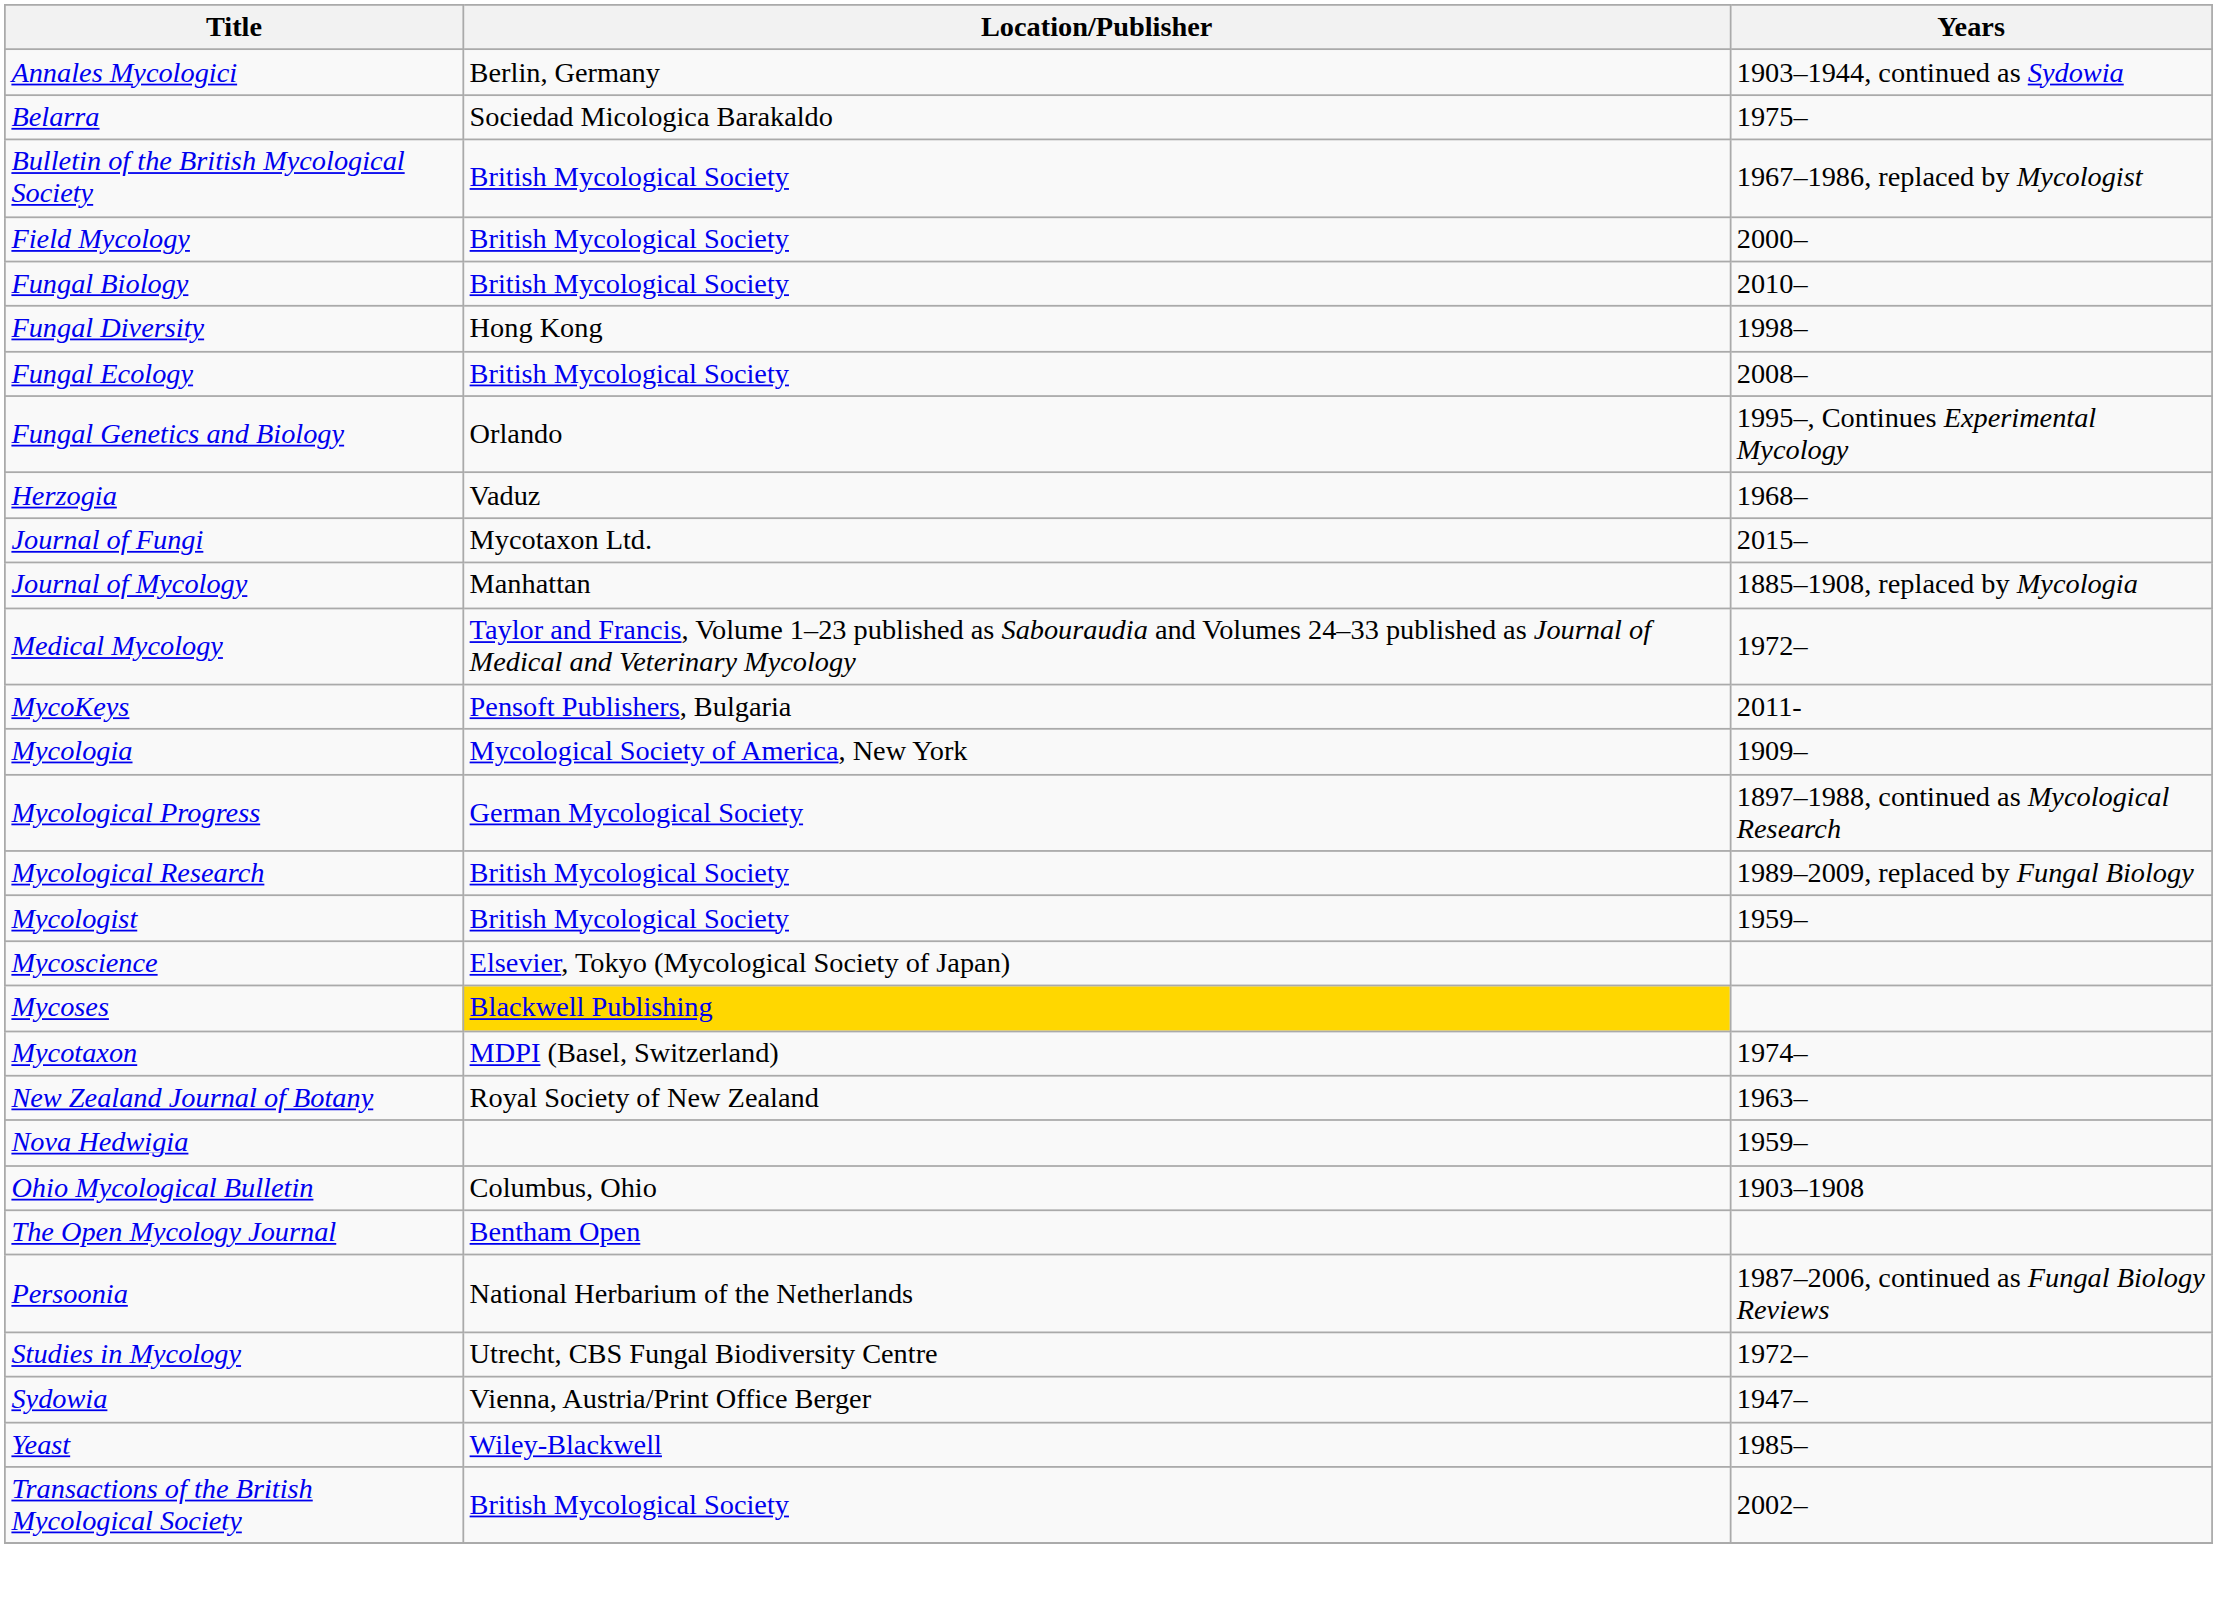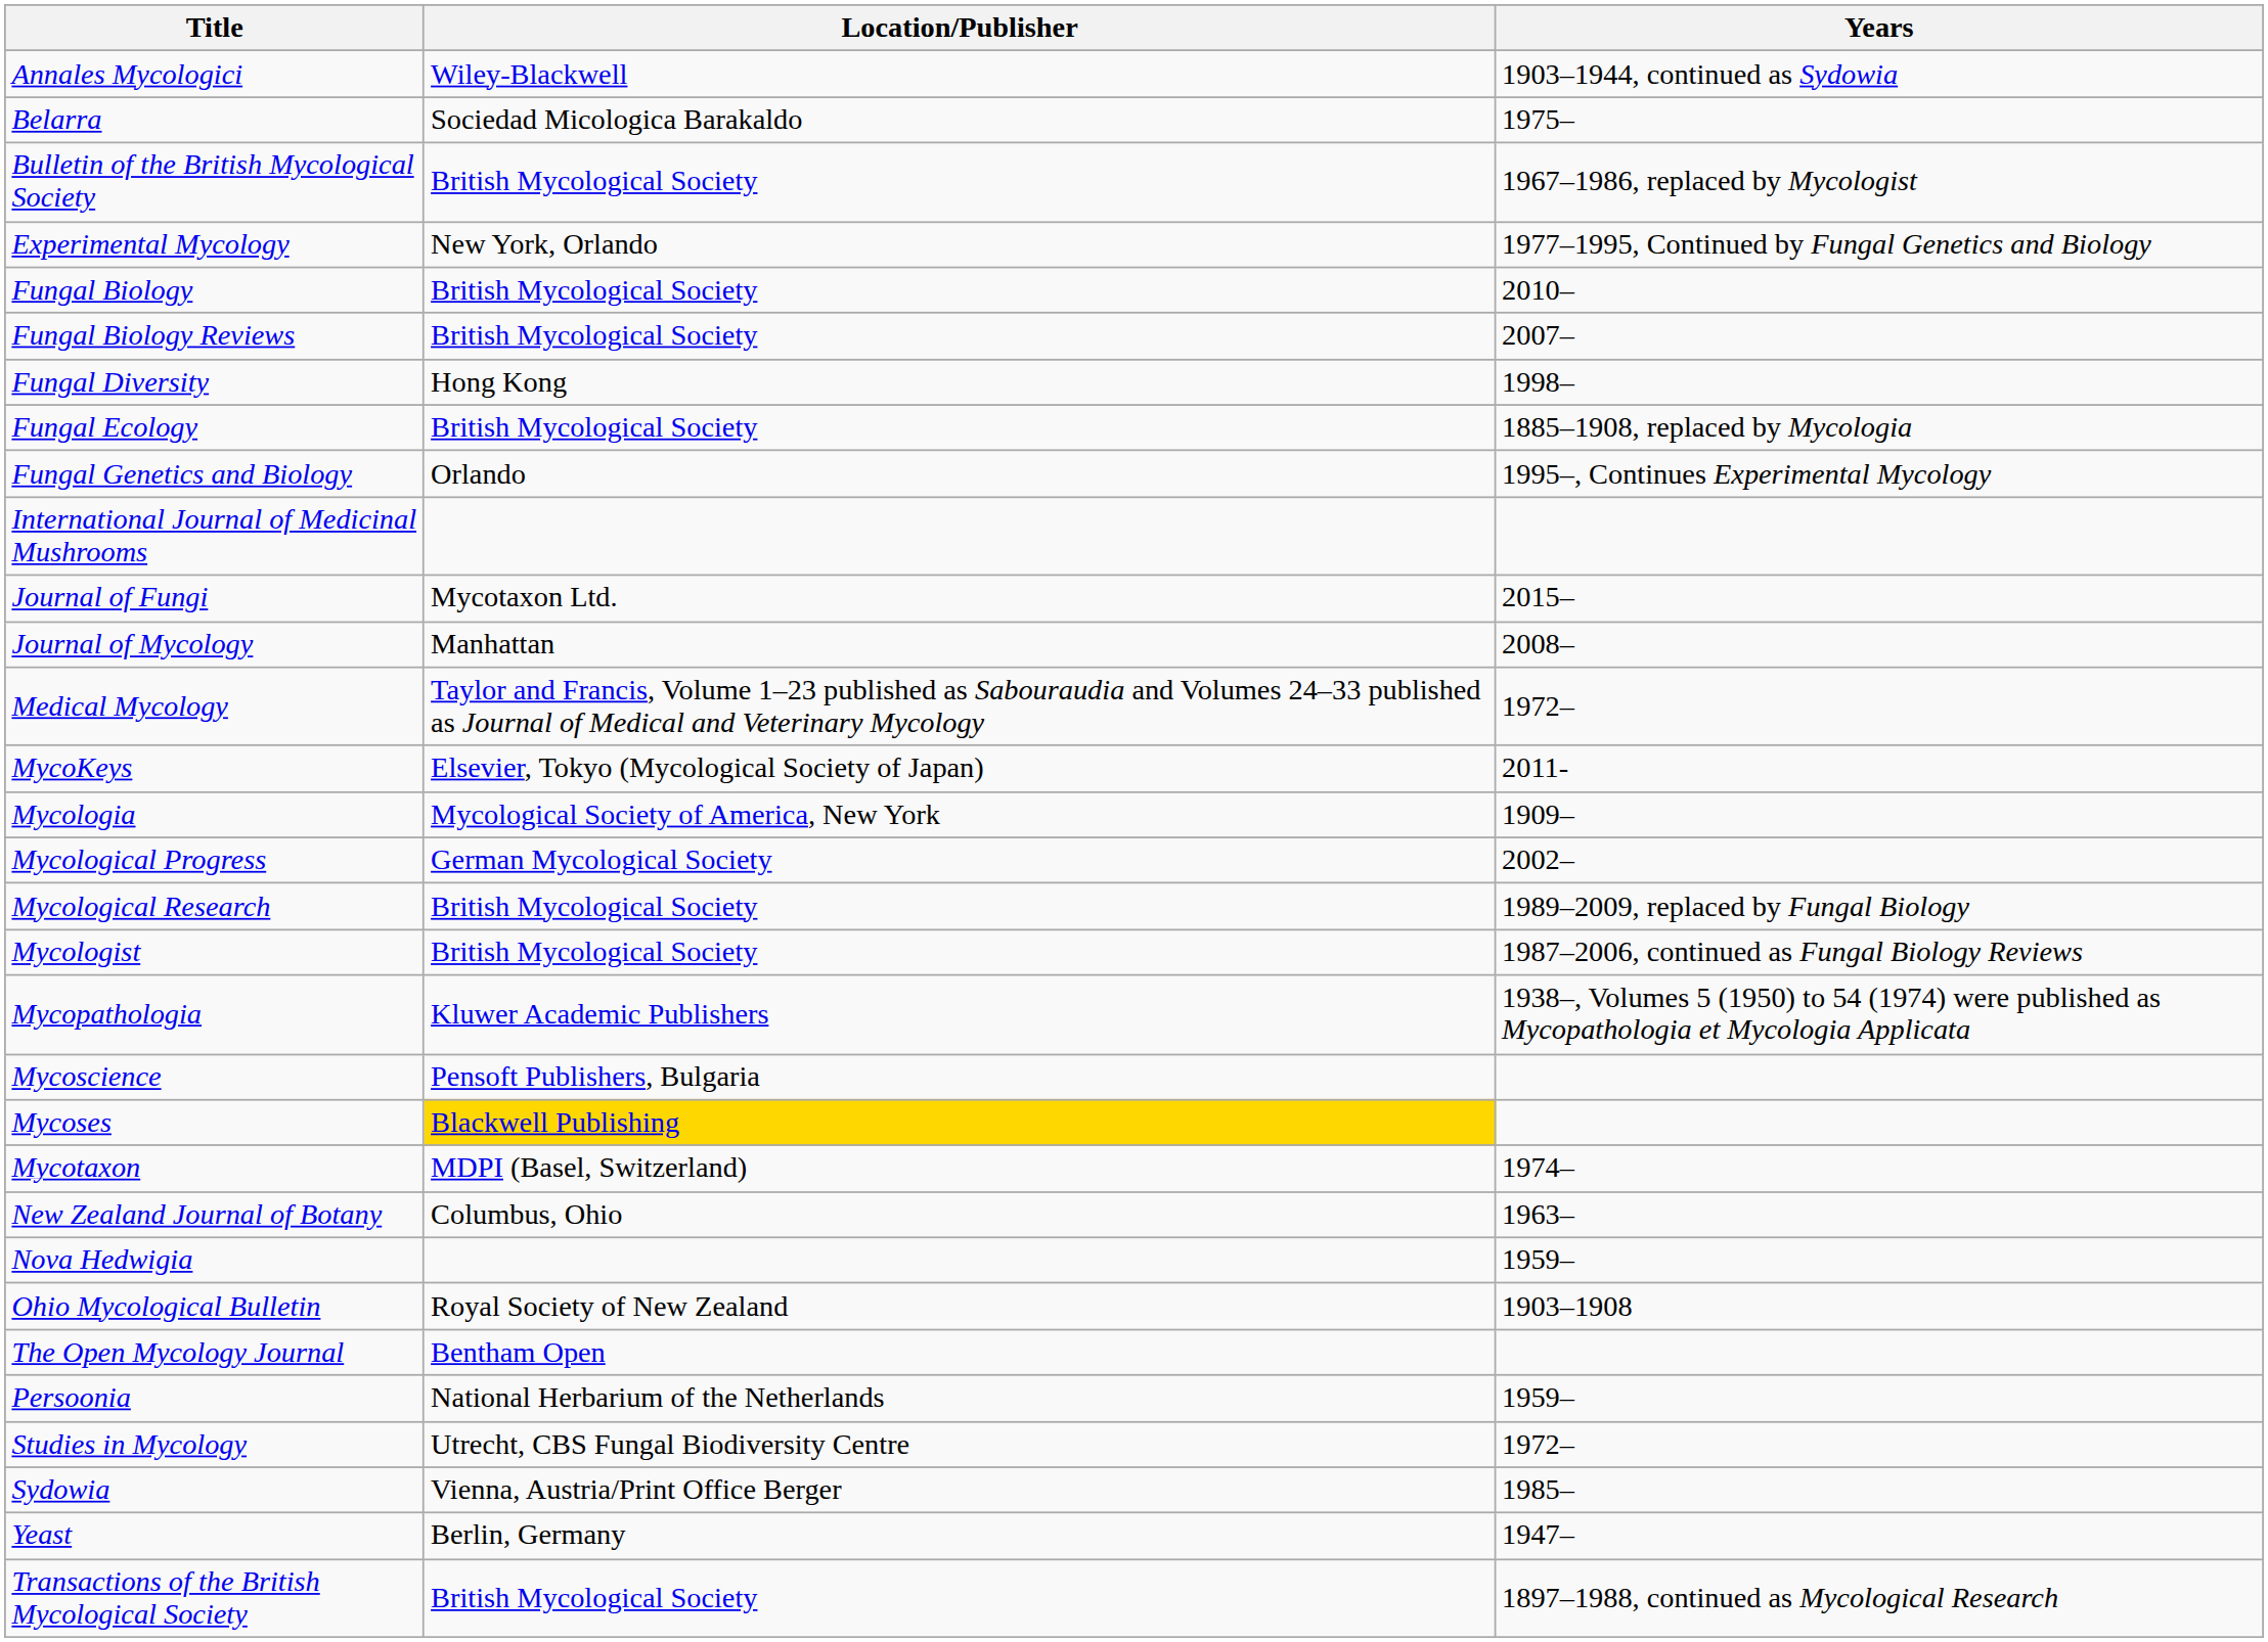 <table class="wikitable sortable">
 <tr>
 <th>Title</th>
 <th>Location/Publisher</th>
 <th>Years</th>
 </tr>
 <tr>
 <td><em><a href='#'>Annales Mycologici</a></em></td>
-<td>Berlin, Germany</td>
+<td><a href='#'>Wiley-Blackwell</a></td>
 <td>1903–1944, continued as <em><a href='#'>Sydowia</a></em></td>
 </tr>
 <tr>
 <td><em><a href='#'>Belarra</a></em></td>
 <td>Sociedad Micologica Barakaldo</td>
 <td>1975–</td>
 </tr>
 <tr>
 <td><em><a href='#'>Bulletin of the British Mycological Society</a></em></td>
 <td><a href='#'>British Mycological Society</a></td>
 <td>1967–1986, replaced by <em>Mycologist</em></td>
 </tr>
 <tr>
-<td><em><a href='#'>Field Mycology</a></em></td>
-<td><a href='#'>British Mycological Society</a></td>
-<td>2000–</td>
+<td><em><a href='#'>Experimental Mycology</a></em></td>
+<td>New York, Orlando</td>
+<td>1977–1995, Continued by <em>Fungal Genetics and Biology</em></td>
 </tr>
 <tr>
 <td><em><a href='#'>Fungal Biology</a></em></td>
 <td><a href='#'>British Mycological Society</a></td>
 <td>2010–</td>
+</tr>
+<tr>
+<td><em><a href='#'>Fungal Biology Reviews</a></em></td>
+<td><a href='#'>British Mycological Society</a></td>
+<td>2007–</td>
 </tr>
 <tr>
 <td><em><a href='#'>Fungal Diversity</a></em></td>
 <td>Hong Kong</td>
 <td>1998–</td>
 </tr>
 <tr>
 <td><em><a href='#'>Fungal Ecology</a></em></td>
 <td><a href='#'>British Mycological Society</a></td>
-<td>2008–</td>
+<td>1885–1908, replaced by <em>Mycologia</em></td>
 </tr>
 <tr>
 <td><em><a href='#'>Fungal Genetics and Biology</a></em></td>
 <td>Orlando</td>
 <td>1995–, Continues <em>Experimental Mycology</em></td>
 </tr>
 <tr>
-<td><em><a href='#'>Herzogia</a></em></td>
-<td>Vaduz</td>
-<td>1968–</td>
+<td><em><a href='#'>International Journal of Medicinal Mushrooms</a></em></td>
+<td></td>
+<td></td>
 </tr>
 <tr>
 <td><em><a href='#'>Journal of Fungi</a></em></td>
 <td>Mycotaxon Ltd.</td>
 <td>2015–</td>
 </tr>
 <tr>
 <td><em><a href='#'>Journal of Mycology</a></em></td>
 <td>Manhattan</td>
-<td>1885–1908, replaced by <em>Mycologia</em></td>
+<td>2008–</td>
 </tr>
 <tr>
 <td><em><a href='#'>Medical Mycology</a></em></td>
 <td><a href='#'>Taylor and Francis</a>, Volume 1–23 published as <em>Sabouraudia</em> and Volumes 24–33 published as <em>Journal of Medical and Veterinary Mycology</em></td>
 <td>1972–</td>
 </tr>
 <tr>
 <td><em><a href='#'>MycoKeys</a></em></td>
-<td><a href='#'>Pensoft Publishers</a>, Bulgaria</td>
+<td><a href='#'>Elsevier</a>, Tokyo (Mycological Society of Japan)</td>
 <td>2011-</td>
 </tr>
 <tr>
 <td><em><a href='#'>Mycologia</a></em></td>
 <td><a href='#'>Mycological Society of America</a>, New York</td>
 <td>1909–</td>
 </tr>
 <tr>
 <td><em><a href='#'>Mycological Progress</a></em></td>
 <td><a href='#'>German Mycological Society</a></td>
-<td>1897–1988, continued as <em>Mycological Research</em></td>
+<td>2002–</td>
 </tr>
 <tr>
 <td><em><a href='#'>Mycological Research</a></em></td>
 <td><a href='#'>British Mycological Society</a></td>
 <td>1989–2009, replaced by <em>Fungal Biology</em></td>
 </tr>
 <tr>
 <td><em><a href='#'>Mycologist</a></em></td>
 <td><a href='#'>British Mycological Society</a></td>
-<td>1959–</td>
+<td>1987–2006, continued as <em>Fungal Biology Reviews</em></td>
+</tr>
+<tr>
+<td><em><a href='#'>Mycopathologia</a></em></td>
+<td><a href='#'>Kluwer Academic Publishers</a></td>
+<td>1938–, Volumes 5 (1950) to 54 (1974) were published as <em>Mycopathologia et Mycologia Applicata</em></td>
 </tr>
 <tr>
 <td><em><a href='#'>Mycoscience</a></em></td>
-<td><a href='#'>Elsevier</a>, Tokyo (Mycological Society of Japan)</td>
+<td><a href='#'>Pensoft Publishers</a>, Bulgaria</td>
 <td></td>
 </tr>
 <tr>
 <td><em><a href='#'>Mycoses</a></em></td>
 <td style="background: gold;"><a href='#'>Blackwell Publishing</a></td>
 <td></td>
 </tr>
 <tr>
 <td><em><a href='#'>Mycotaxon</a></em></td>
 <td><a href='#'>MDPI</a> (Basel, Switzerland)</td>
 <td>1974–</td>
 </tr>
 <tr>
 <td><em><a href='#'>New Zealand Journal of Botany</a></em></td>
-<td>Royal Society of New Zealand</td>
+<td>Columbus, Ohio</td>
 <td>1963–</td>
 </tr>
 <tr>
 <td><em><a href='#'>Nova Hedwigia</a></em></td>
 <td></td>
 <td>1959–</td>
 </tr>
 <tr>
 <td><em><a href='#'>Ohio Mycological Bulletin</a></em></td>
-<td>Columbus, Ohio</td>
+<td>Royal Society of New Zealand</td>
 <td>1903–1908</td>
 </tr>
 <tr>
 <td><em><a href='#'>The Open Mycology Journal</a></em></td>
 <td><a href='#'>Bentham Open</a></td>
 <td></td>
 </tr>
 <tr>
 <td><em><a href='#'>Persoonia</a></em></td>
 <td>National Herbarium of the Netherlands</td>
-<td>1987–2006, continued as <em>Fungal Biology Reviews</em></td>
+<td>1959–</td>
 </tr>
 <tr>
 <td><em><a href='#'>Studies in Mycology</a></em></td>
 <td>Utrecht, CBS Fungal Biodiversity Centre</td>
 <td>1972–</td>
 </tr>
 <tr>
 <td><em><a href='#'>Sydowia</a></em></td>
 <td>Vienna, Austria/Print Office Berger</td>
-<td>1947–</td>
+<td>1985–</td>
 </tr>
 <tr>
 <td><em><a href='#'>Yeast</a></em></td>
-<td><a href='#'>Wiley-Blackwell</a></td>
-<td>1985–</td>
+<td>Berlin, Germany</td>
+<td>1947–</td>
 </tr>
 <tr>
 <td><em><a href='#'>Transactions of the British Mycological Society</a></em></td>
 <td><a href='#'>British Mycological Society</a></td>
-<td>2002–</td>
+<td>1897–1988, continued as <em>Mycological Research</em></td>
 </tr>
 <tr>
 </tr>
 </table>
